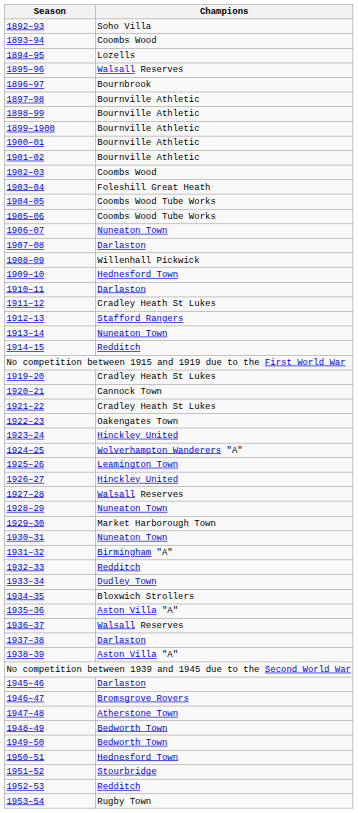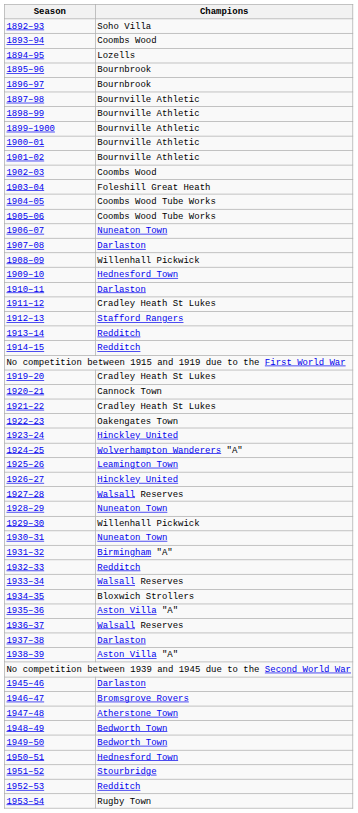 <table class="wikitable">
 <tr>
 <th>Season</th>
 <th>Champions</th>
 </tr>
 <tr>
 <td><a href='#'>1892–93</a></td>
 <td>Soho Villa</td>
 </tr>
 <tr>
 <td><a href='#'>1893–94</a></td>
 <td>Coombs Wood</td>
 </tr>
 <tr>
 <td><a href='#'>1894–95</a></td>
 <td>Lozells</td>
 </tr>
 <tr>
 <td><a href='#'>1895–96</a></td>
-<td><a href='#'>Walsall</a> Reserves</td>
+<td>Bournbrook</td>
 </tr>
 <tr>
 <td><a href='#'>1896–97</a></td>
 <td>Bournbrook</td>
 </tr>
 <tr>
 <td><a href='#'>1897–98</a></td>
 <td>Bournville Athletic</td>
 </tr>
 <tr>
 <td><a href='#'>1898–99</a></td>
 <td>Bournville Athletic</td>
 </tr>
 <tr>
 <td><a href='#'>1899–1900</a></td>
 <td>Bournville Athletic</td>
 </tr>
 <tr>
 <td><a href='#'>1900–01</a></td>
 <td>Bournville Athletic</td>
 </tr>
 <tr>
 <td><a href='#'>1901–02</a></td>
 <td>Bournville Athletic</td>
 </tr>
 <tr>
 <td><a href='#'>1902–03</a></td>
 <td>Coombs Wood</td>
 </tr>
 <tr>
 <td><a href='#'>1903–04</a></td>
 <td>Foleshill Great Heath</td>
 </tr>
 <tr>
 <td><a href='#'>1904–05</a></td>
 <td>Coombs Wood Tube Works</td>
 </tr>
 <tr>
 <td><a href='#'>1905–06</a></td>
 <td>Coombs Wood Tube Works</td>
 </tr>
 <tr>
 <td><a href='#'>1906–07</a></td>
 <td><a href='#'>Nuneaton Town</a></td>
 </tr>
 <tr>
 <td><a href='#'>1907–08</a></td>
 <td><a href='#'>Darlaston</a></td>
 </tr>
 <tr>
 <td><a href='#'>1908–09</a></td>
 <td>Willenhall Pickwick</td>
 </tr>
 <tr>
 <td><a href='#'>1909–10</a></td>
 <td><a href='#'>Hednesford Town</a></td>
 </tr>
 <tr>
 <td><a href='#'>1910–11</a></td>
 <td><a href='#'>Darlaston</a></td>
 </tr>
 <tr>
 <td><a href='#'>1911–12</a></td>
 <td>Cradley Heath St Lukes</td>
 </tr>
 <tr>
 <td><a href='#'>1912–13</a></td>
 <td><a href='#'>Stafford Rangers</a></td>
 </tr>
 <tr>
 <td><a href='#'>1913–14</a></td>
-<td><a href='#'>Nuneaton Town</a></td>
+<td><a href='#'>Redditch</a></td>
 </tr>
 <tr>
 <td><a href='#'>1914–15</a></td>
 <td><a href='#'>Redditch</a></td>
 </tr>
 <tr>
 <td colspan=2>No competition between 1915 and 1919 due to the <a href='#'>First World War</a></td>
 </tr>
 <tr>
 <td><a href='#'>1919–20</a></td>
 <td>Cradley Heath St Lukes</td>
 </tr>
 <tr>
 <td><a href='#'>1920–21</a></td>
 <td>Cannock Town</td>
 </tr>
 <tr>
 <td><a href='#'>1921–22</a></td>
 <td>Cradley Heath St Lukes</td>
 </tr>
 <tr>
 <td><a href='#'>1922–23</a></td>
 <td>Oakengates Town</td>
 </tr>
 <tr>
 <td><a href='#'>1923–24</a></td>
 <td><a href='#'>Hinckley United</a></td>
 </tr>
 <tr>
 <td><a href='#'>1924–25</a></td>
 <td><a href='#'>Wolverhampton Wanderers</a> "A"</td>
 </tr>
 <tr>
 <td><a href='#'>1925–26</a></td>
 <td><a href='#'>Leamington Town</a></td>
 </tr>
 <tr>
 <td><a href='#'>1926–27</a></td>
 <td><a href='#'>Hinckley United</a></td>
 </tr>
 <tr>
 <td><a href='#'>1927–28</a></td>
 <td><a href='#'>Walsall</a> Reserves</td>
 </tr>
 <tr>
 <td><a href='#'>1928–29</a></td>
 <td><a href='#'>Nuneaton Town</a></td>
 </tr>
 <tr>
 <td><a href='#'>1929–30</a></td>
-<td>Market Harborough Town</td>
+<td>Willenhall Pickwick</td>
 </tr>
 <tr>
 <td><a href='#'>1930–31</a></td>
 <td><a href='#'>Nuneaton Town</a></td>
 </tr>
 <tr>
 <td><a href='#'>1931–32</a></td>
 <td><a href='#'>Birmingham</a> "A"</td>
 </tr>
 <tr>
 <td><a href='#'>1932–33</a></td>
 <td><a href='#'>Redditch</a></td>
 </tr>
 <tr>
 <td><a href='#'>1933–34</a></td>
-<td><a href='#'>Dudley Town</a></td>
+<td><a href='#'>Walsall</a> Reserves</td>
 </tr>
 <tr>
 <td><a href='#'>1934–35</a></td>
 <td>Bloxwich Strollers</td>
 </tr>
 <tr>
 <td><a href='#'>1935–36</a></td>
 <td><a href='#'>Aston Villa</a> "A"</td>
 </tr>
 <tr>
 <td><a href='#'>1936–37</a></td>
 <td><a href='#'>Walsall</a> Reserves</td>
 </tr>
 <tr>
 <td><a href='#'>1937–38</a></td>
 <td><a href='#'>Darlaston</a></td>
 </tr>
 <tr>
 <td><a href='#'>1938–39</a></td>
 <td><a href='#'>Aston Villa</a> "A"</td>
 </tr>
 <tr>
 <td colspan=2>No competition between 1939 and 1945 due to the <a href='#'>Second World War</a></td>
 </tr>
 <tr>
 <td><a href='#'>1945–46</a></td>
 <td><a href='#'>Darlaston</a></td>
 </tr>
 <tr>
 <td><a href='#'>1946–47</a></td>
 <td><a href='#'>Bromsgrove Rovers</a></td>
 </tr>
 <tr>
 <td><a href='#'>1947–48</a></td>
 <td><a href='#'>Atherstone Town</a></td>
 </tr>
 <tr>
 <td><a href='#'>1948–49</a></td>
 <td><a href='#'>Bedworth Town</a></td>
 </tr>
 <tr>
 <td><a href='#'>1949–50</a></td>
 <td><a href='#'>Bedworth Town</a></td>
 </tr>
 <tr>
 <td><a href='#'>1950–51</a></td>
 <td><a href='#'>Hednesford Town</a></td>
 </tr>
 <tr>
 <td><a href='#'>1951–52</a></td>
 <td><a href='#'>Stourbridge</a></td>
 </tr>
 <tr>
 <td><a href='#'>1952–53</a></td>
 <td><a href='#'>Redditch</a></td>
 </tr>
 <tr>
 <td><a href='#'>1953–54</a></td>
 <td>Rugby Town</td>
 </tr>
 </table>
